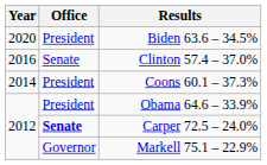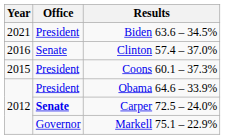 <table class=wikitable>
 <tr>
 <th width="30">Year</th>
 <th width="60">Office</th>
 <th width="180">Results</th>
 </tr>
 <tr>
-<td>2020</td>
+<td>2021</td>
 <td><a href='#'>President</a></td>
 <td align="right" ><a href='#'>Biden</a> 63.6 – 34.5%</td>
 </tr>
 <tr>
 <td>2016</td>
 <td><a href='#'>Senate</a></td>
 <td align="right" ><a href='#'>Clinton</a> 57.4 – 37.0%</td>
 </tr>
 <tr>
-<td>2014</td>
+<td>2015</td>
 <td><a href='#'>President</a></td>
 <td align="right" ><a href='#'>Coons</a> 60.1 – 37.3%</td>
 </tr>
 <tr>
 <td rowspan="3">2012</td>
 <td><a href='#'>President</a></td>
 <td align="right" ><a href='#'>Obama</a> 64.6 – 33.9%</td>
 </tr>
 <tr>
 <td><strong><a href='#'>Senate</a></strong></td>
 <td align="right" ><a href='#'>Carper</a> 72.5 – 24.0%</td>
 </tr>
 <tr>
 <td><a href='#'>Governor</a></td>
 <td align="right" ><a href='#'>Markell</a> 75.1 – 22.9%</td>
 </tr>
 </table>
